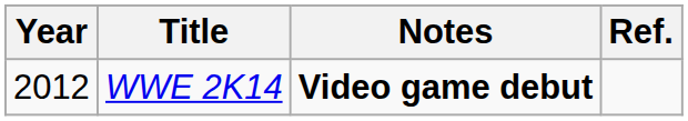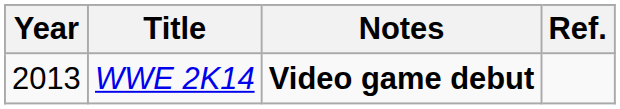 <table class="wikitable sortable">
 <tr>
 <th>Year</th>
 <th>Title</th>
 <th>Notes</th>
 <th><abbr>Ref.</abbr></th>
 </tr>
 <tr>
-<td>2012</td>
+<td>2013</td>
 <td><em><a href='#'>WWE 2K14</a></em></td>
 <td><strong>Video game debut</strong></td>
 <td></td>
 </tr>
 </table>
